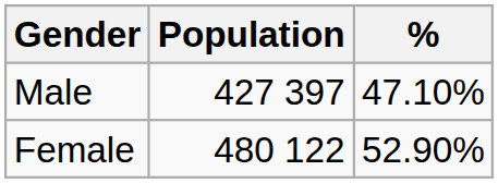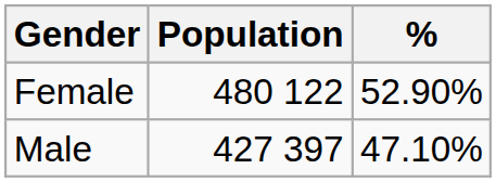 <table class="wikitable" style="font-size: 95%; text-align: right">
 <tr>
 <th>Gender</th>
 <th>Population</th>
 <th>%</th>
 </tr>
 <tr>
+<td align=left>Female</td>
+<td>480 122</td>
+<td>52.90%</td>
+</tr>
+<tr>
 <td align=left>Male</td>
 <td>427 397</td>
 <td>47.10%</td>
 </tr>
-<tr>
-<td align=left>Female</td>
-<td>480 122</td>
-<td>52.90%</td>
-</tr>
 </table>
